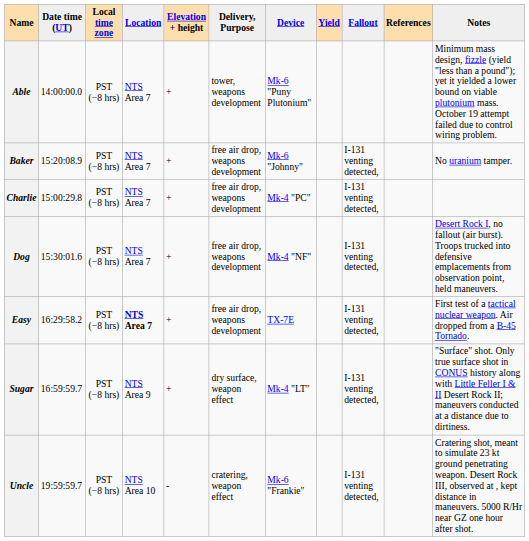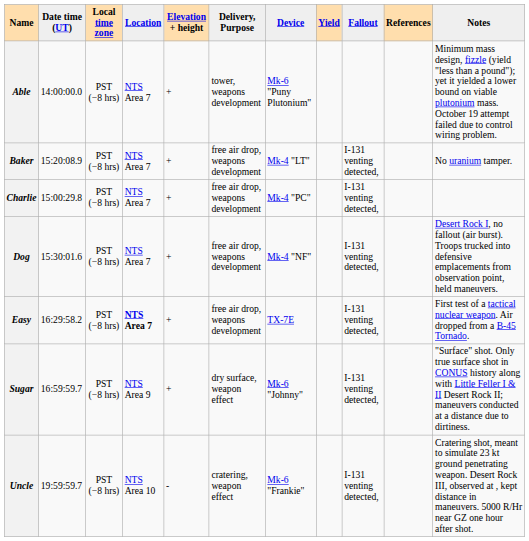 <table class="wikitable sortable">
 <tr>
 <th style="background:#ffdead;">Name </th>
 <th style="background:#efefef;">Date time (<a href='#'>UT</a>)</th>
 <th style="background:#ffdead;">Local <a href='#'>time zone</a></th>
 <th style="background:#efefef;"><a href='#'>Location</a></th>
 <th style="background:#ffdead;"><a href='#'>Elevation</a> + height </th>
 <th style="background:#efefef;">Delivery,<br>Purpose </th>
 <th style="background:#efefef;"><a href='#'>Device</a></th>
 <th style="background:#ffdead;"><a href='#'>Yield</a></th>
 <th style="background:#efefef;" class="unsortable"><a href='#'>Fallout</a></th>
 <th style="background:#ffdead;" class="unsortable">References</th>
 <th style="background:#efefef;" class="unsortable">Notes</th>
 </tr>
 <tr>
 <th><em>Able</em></th>
 <td> 14:00:00.0</td>
 <td style="text-align:center;">PST (−8 hrs)</td>
 <td><a href='#'>NTS</a> Area 7 </td>
 <td> + </td>
 <td>tower,<br>weapons development</td>
 <td><a href='#'>Mk-6</a> "Puny Plutonium"</td>
 <td style="text-align:center;"></td>
 <td></td>
 <td></td>
 <td>Minimum mass design, <a href='#'>fizzle</a> (yield "less than a pound"); yet it yielded a lower bound on viable <a href='#'>plutonium</a> mass. October 19 attempt failed due to control wiring problem.</td>
 </tr>
 <tr>
 <th><em>Baker</em></th>
 <td> 15:20:08.9</td>
 <td style="text-align:center;">PST (−8 hrs)</td>
 <td><a href='#'>NTS</a> Area 7 </td>
 <td> + </td>
 <td>free air drop,<br>weapons development</td>
-<td><a href='#'>Mk-6</a> "Johnny"</td>
+<td><a href='#'>Mk-4</a> "LT"</td>
 <td style="text-align:center;"></td>
 <td>I-131 venting detected, </td>
 <td></td>
 <td>No <a href='#'>uranium</a> tamper.</td>
 </tr>
 <tr>
 <th><em>Charlie</em></th>
 <td> 15:00:29.8</td>
 <td style="text-align:center;">PST (−8 hrs)</td>
 <td><a href='#'>NTS</a> Area 7 </td>
 <td> + </td>
 <td>free air drop,<br>weapons development</td>
 <td><a href='#'>Mk-4</a> "PC"</td>
 <td style="text-align:center;"></td>
 <td>I-131 venting detected, </td>
 <td></td>
 <td></td>
 </tr>
 <tr>
 <th><em>Dog</em></th>
 <td> 15:30:01.6</td>
 <td style="text-align:center;">PST (−8 hrs)</td>
 <td><a href='#'>NTS</a> Area 7 </td>
 <td> + </td>
 <td>free air drop,<br>weapons development</td>
 <td><a href='#'>Mk-4</a> "NF"</td>
 <td style="text-align:center;"></td>
 <td>I-131 venting detected, </td>
 <td></td>
 <td><a href='#'>Desert Rock I</a>, no fallout (air burst).  Troops trucked into defensive emplacements from  observation point, held maneuvers.</td>
 </tr>
 <tr>
 <th><em>Easy</em></th>
 <td> 16:29:58.2</td>
 <td style="text-align:center;">PST (−8 hrs)</td>
 <td><strong><a href='#'>NTS</a> Area 7 </strong></td>
 <td> + </td>
 <td>free air drop,<br>weapons development</td>
 <td><a href='#'>TX-7E</a></td>
 <td style="text-align:center;"></td>
 <td>I-131 venting detected, </td>
 <td></td>
 <td>First test of a <a href='#'>tactical nuclear weapon</a>. Air dropped from a <a href='#'>B-45 Tornado</a>.</td>
 </tr>
 <tr>
 <th><em>Sugar</em></th>
 <td> 16:59:59.7</td>
 <td style="text-align:center;">PST (−8 hrs)</td>
 <td><a href='#'>NTS</a> Area 9 </td>
 <td> + </td>
 <td>dry surface,<br>weapon effect</td>
-<td><a href='#'>Mk-4</a> "LT"</td>
+<td><a href='#'>Mk-6</a> "Johnny"</td>
 <td style="text-align:center;"></td>
 <td>I-131 venting detected, </td>
 <td></td>
 <td>"Surface" shot. Only true surface shot in <a href='#'>CONUS</a> history along with <a href='#'>Little Feller I & II</a> Desert Rock II; maneuvers conducted at a distance due to dirtiness.</td>
 </tr>
 <tr>
 <th><em>Uncle</em></th>
 <td> 19:59:59.7</td>
 <td style="text-align:center;">PST (−8 hrs)</td>
 <td><a href='#'>NTS</a> Area 10 </td>
 <td> - </td>
 <td>cratering,<br>weapon effect</td>
 <td><a href='#'>Mk-6</a> "Frankie"</td>
 <td style="text-align:center;"></td>
 <td>I-131 venting detected, </td>
 <td></td>
 <td>Cratering shot, meant to simulate 23 kt ground penetrating weapon. Desert Rock III, observed at , kept distance in maneuvers.  5000 R/Hr near GZ  one hour after shot.</td>
 </tr>
 </table>
